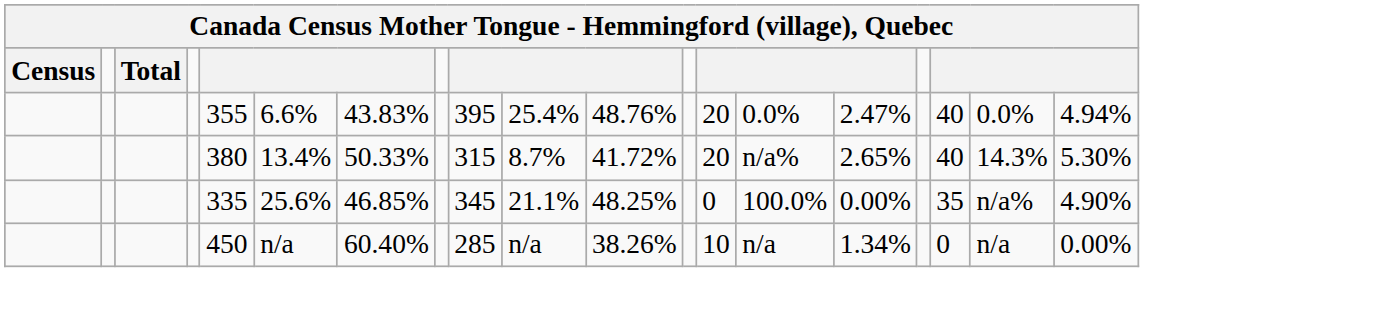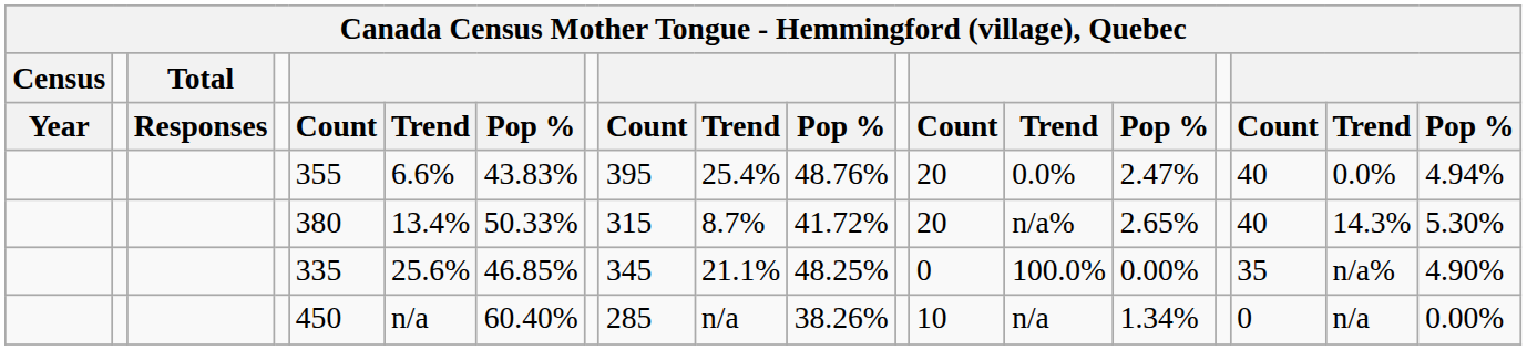 <table class="wikitable">
 <tr>
 <th colspan="19">Canada Census Mother Tongue - Hemmingford (village), Quebec</th>
 </tr>
 <tr>
 <th>Census</th>
 <td></td>
 <th>Total</th>
 <td colspan="1"></td>
 <th colspan="3"></th>
 <td colspan="1"></td>
 <th colspan="3"></th>
 <td colspan="1"></td>
 <th colspan="3"></th>
 <td colspan="1"></td>
 <th colspan="3"></th>
+</tr>
+<tr>
+<th>Year</th>
+<td></td>
+<th>Responses</th>
+<td></td>
+<th>Count</th>
+<th>Trend</th>
+<th>Pop %</th>
+<td></td>
+<th>Count</th>
+<th>Trend</th>
+<th>Pop %</th>
+<td></td>
+<th>Count</th>
+<th>Trend</th>
+<th>Pop %</th>
+<td></td>
+<th>Count</th>
+<th>Trend</th>
+<th>Pop %</th>
 </tr>
 <tr>
 <td></td>
 <td></td>
 <td></td>
 <td></td>
 <td>355</td>
 <td> 6.6%</td>
 <td>43.83%</td>
 <td></td>
 <td>395</td>
 <td> 25.4%</td>
 <td>48.76%</td>
 <td></td>
 <td>20</td>
 <td> 0.0%</td>
 <td>2.47%</td>
 <td></td>
 <td>40</td>
 <td> 0.0%</td>
 <td>4.94%</td>
 </tr>
 <tr>
 <td></td>
 <td></td>
 <td></td>
 <td></td>
 <td>380</td>
 <td> 13.4%</td>
 <td>50.33%</td>
 <td></td>
 <td>315</td>
 <td> 8.7%</td>
 <td>41.72%</td>
 <td></td>
 <td>20</td>
 <td> n/a%</td>
 <td>2.65%</td>
 <td></td>
 <td>40</td>
 <td> 14.3%</td>
 <td>5.30%</td>
 </tr>
 <tr>
 <td></td>
 <td></td>
 <td></td>
 <td></td>
 <td>335</td>
 <td> 25.6%</td>
 <td>46.85%</td>
 <td></td>
 <td>345</td>
 <td> 21.1%</td>
 <td>48.25%</td>
 <td></td>
 <td>0</td>
 <td> 100.0%</td>
 <td>0.00%</td>
 <td></td>
 <td>35</td>
 <td> n/a%</td>
 <td>4.90%</td>
 </tr>
 <tr>
 <td></td>
 <td></td>
 <td></td>
 <td></td>
 <td>450</td>
 <td>n/a</td>
 <td>60.40%</td>
 <td></td>
 <td>285</td>
 <td>n/a</td>
 <td>38.26%</td>
 <td></td>
 <td>10</td>
 <td>n/a</td>
 <td>1.34%</td>
 <td></td>
 <td>0</td>
 <td>n/a</td>
 <td>0.00%</td>
 </tr>
 </table>
